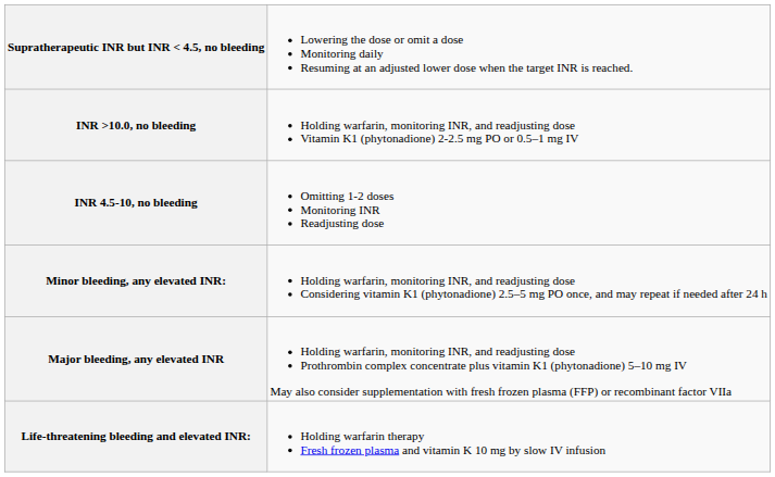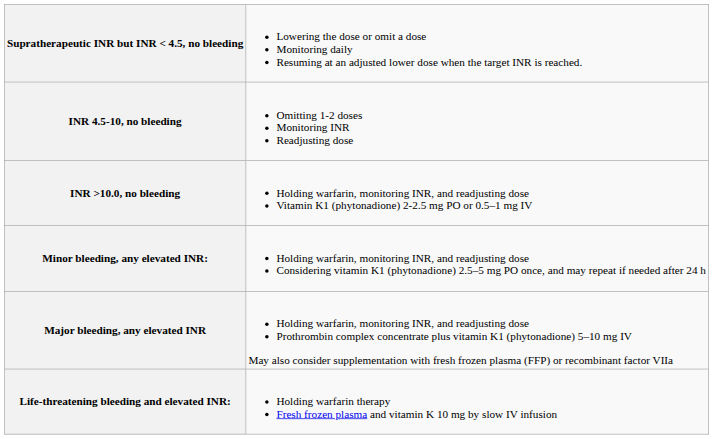 <table class=wikitable>
 <tr>
 <th>Supratherapeutic INR but INR < 4.5, no bleeding</th>
 <td><br><ul><li>Lowering the dose or omit a dose</li><li>Monitoring daily</li><li>Resuming at an adjusted lower dose when the target INR is reached.</li></ul></td>
 </tr>
 <tr>
+<th>INR 4.5-10, no bleeding</th>
+<td><br><ul><li>Omitting 1-2 doses</li><li>Monitoring INR</li><li>Readjusting dose</li></ul></td>
+</tr>
+<tr>
 <th>INR >10.0, no bleeding</th>
 <td><br><ul><li>Holding warfarin, monitoring INR, and readjusting dose</li><li>Vitamin K1 (phytonadione) 2-2.5 mg PO or 0.5–1 mg IV</li></ul></td>
-</tr>
-<tr>
-<th>INR 4.5-10, no bleeding</th>
-<td><br><ul><li>Omitting 1-2 doses</li><li>Monitoring INR</li><li>Readjusting dose</li></ul></td>
 </tr>
 <tr>
 <th>Minor bleeding, any elevated INR:</th>
 <td><br><ul><li>Holding warfarin, monitoring INR, and readjusting dose</li><li>Considering vitamin K1 (phytonadione) 2.5–5 mg PO once, and may repeat if needed after 24 h</li></ul></td>
 </tr>
 <tr>
 <th>Major bleeding, any elevated INR</th>
 <td><br><ul><li>Holding warfarin, monitoring INR, and readjusting dose</li><li>Prothrombin complex concentrate plus vitamin K1 (phytonadione) 5–10 mg IV</li></ul>May also consider supplementation with fresh frozen plasma (FFP) or recombinant factor VIIa</td>
 </tr>
 <tr>
 <th>Life-threatening bleeding and elevated INR:</th>
 <td><br><ul><li>Holding warfarin therapy</li><li><a href='#'>Fresh frozen plasma</a> and vitamin K 10 mg by slow IV infusion</li></ul></td>
 </tr>
 </table>
